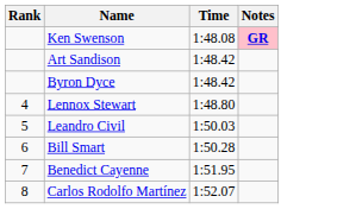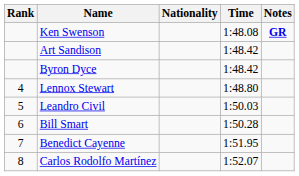 <table class="wikitable sortable" style="text-align:center">
 <tr>
 <th>Rank</th>
 <th>Name</th>
+<th>Nationality</th>
 <th>Time</th>
 <th>Notes</th>
 </tr>
 <tr>
 <td></td>
 <td align=left><a href='#'>Ken Swenson</a></td>
+<td align=left></td>
 <td>1:48.08</td>
-<td style="background: pink;"><strong><a href='#'>GR</a></strong></td>
+<td><strong><a href='#'>GR</a></strong></td>
 </tr>
 <tr>
 <td></td>
 <td align=left><a href='#'>Art Sandison</a></td>
+<td align=left></td>
 <td>1:48.42</td>
 <td></td>
 </tr>
 <tr>
 <td></td>
 <td align=left><a href='#'>Byron Dyce</a></td>
+<td align=left></td>
 <td>1:48.42</td>
 <td></td>
 </tr>
 <tr>
 <td>4</td>
 <td align=left><a href='#'>Lennox Stewart</a></td>
+<td align=left></td>
 <td>1:48.80</td>
 <td></td>
 </tr>
 <tr>
 <td>5</td>
 <td align=left><a href='#'>Leandro Civil</a></td>
+<td align=left></td>
 <td>1:50.03</td>
 <td></td>
 </tr>
 <tr>
 <td>6</td>
 <td align=left><a href='#'>Bill Smart</a></td>
+<td align=left></td>
 <td>1:50.28</td>
 <td></td>
 </tr>
 <tr>
 <td>7</td>
 <td align=left><a href='#'>Benedict Cayenne</a></td>
+<td align=left></td>
 <td>1:51.95</td>
 <td></td>
 </tr>
 <tr>
 <td>8</td>
 <td align=left><a href='#'>Carlos Rodolfo Martínez</a></td>
+<td align=left></td>
 <td>1:52.07</td>
 <td></td>
 </tr>
 </table>
